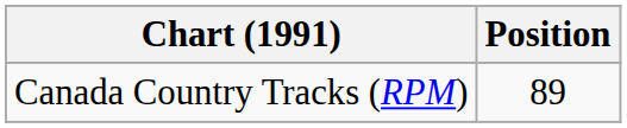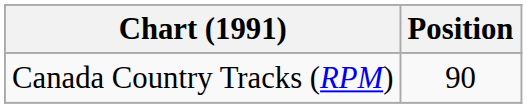 <table class="wikitable sortable">
 <tr>
 <th scope="col">Chart (1991)</th>
 <th scope="col">Position</th>
 </tr>
 <tr>
 <td>Canada Country Tracks (<em><a href='#'>RPM</a></em>)</td>
-<td align="center">89</td>
+<td align="center">90</td>
 </tr>
 </table>
